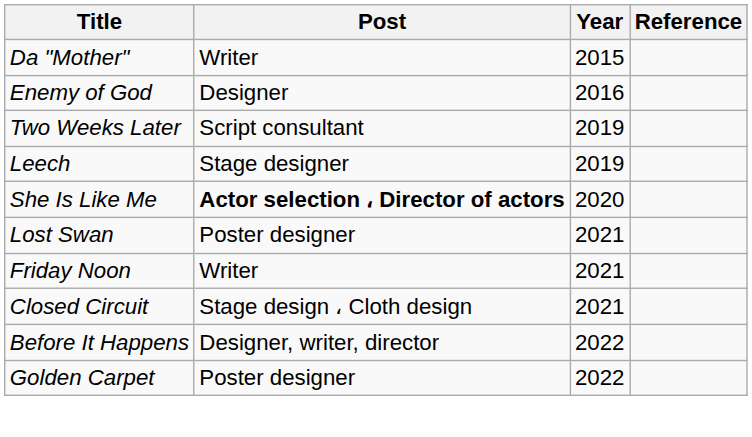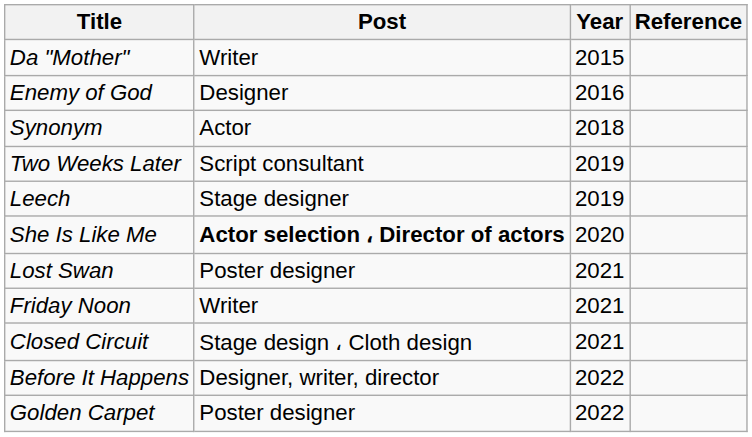 <table class="wikitable">
 <tr>
 <th>Title</th>
 <th>Post</th>
 <th>Year</th>
 <th>Reference</th>
 </tr>
 <tr>
 <td><em>Da "Mother"</em></td>
 <td>Writer</td>
 <td>2015</td>
 <td></td>
 </tr>
 <tr>
 <td><em>Enemy of God</em></td>
 <td>Designer</td>
 <td>2016</td>
+<td></td>
+</tr>
+<tr>
+<td><em>Synonym</em></td>
+<td>Actor</td>
+<td>2018</td>
 <td></td>
 </tr>
 <tr>
 <td><em>Two Weeks Later</em></td>
 <td>Script consultant</td>
 <td>2019</td>
 <td></td>
 </tr>
 <tr>
 <td><em>Leech</em></td>
 <td>Stage designer</td>
 <td>2019</td>
 <td></td>
 </tr>
 <tr>
 <td><em>She Is Like Me</em></td>
 <td><strong>Actor selection ،  Director of actors</strong></td>
 <td>2020</td>
 <td></td>
 </tr>
 <tr>
 <td><em>Lost Swan</em></td>
 <td>Poster designer</td>
 <td>2021</td>
 <td></td>
 </tr>
 <tr>
 <td><em>Friday Noon</em></td>
 <td>Writer</td>
 <td>2021</td>
 <td></td>
 </tr>
 <tr>
 <td><em>Closed Circuit</em></td>
 <td>Stage design ،  Cloth design</td>
 <td>2021</td>
 <td></td>
 </tr>
 <tr>
 <td><em>Before It Happens</em></td>
 <td>Designer, writer, director</td>
 <td>2022</td>
 <td></td>
 </tr>
 <tr>
 <td><em>Golden Carpet</em></td>
 <td>Poster designer</td>
 <td>2022</td>
 <td></td>
 </tr>
 </table>
